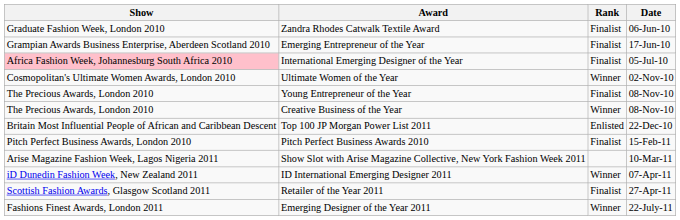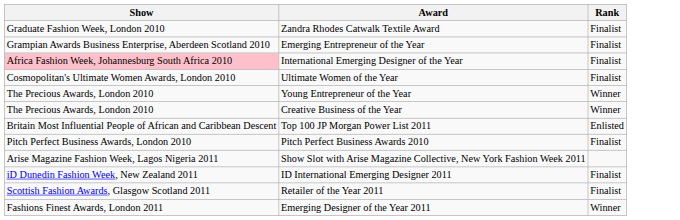 <table class="wikitable">
 <tr>
 <th>Show</th>
 <th>Award</th>
 <th>Rank</th>
-<th>Date</th>
 </tr>
 <tr>
 <td>Graduate Fashion Week, London 2010</td>
 <td>Zandra Rhodes Catwalk Textile Award</td>
 <td>Finalist</td>
-<td>06-Jun-10</td>
 </tr>
 <tr>
 <td>Grampian Awards Business Enterprise, Aberdeen Scotland 2010</td>
 <td>Emerging Entrepreneur of the Year</td>
 <td>Finalist</td>
-<td>17-Jun-10</td>
 </tr>
 <tr>
 <td style="background: pink;">Africa Fashion Week, Johannesburg South Africa 2010</td>
 <td>International Emerging Designer of the Year</td>
 <td>Finalist</td>
-<td>05-Jul-10</td>
 </tr>
 <tr>
 <td>Cosmopolitan's Ultimate Women Awards, London 2010</td>
 <td>Ultimate Women of the Year</td>
-<td>Winner</td>
-<td>02-Nov-10</td>
+<td>Finalist</td>
 </tr>
 <tr>
 <td>The Precious Awards, London 2010</td>
 <td>Young Entrepreneur of the Year</td>
-<td>Finalist</td>
-<td>08-Nov-10</td>
+<td>Winner</td>
 </tr>
 <tr>
 <td>The Precious Awards, London 2010</td>
 <td>Creative Business of the Year</td>
 <td>Winner</td>
-<td>08-Nov-10</td>
 </tr>
 <tr>
 <td>Britain Most Influential People of African and Caribbean Descent</td>
 <td>Top 100 JP Morgan Power List 2011</td>
 <td>Enlisted</td>
-<td>22-Dec-10</td>
 </tr>
 <tr>
 <td>Pitch Perfect Business Awards, London 2010</td>
 <td>Pitch Perfect Business Awards 2010</td>
 <td>Finalist</td>
-<td>15-Feb-11</td>
 </tr>
 <tr>
 <td>Arise Magazine Fashion Week, Lagos Nigeria 2011</td>
 <td>Show Slot with Arise Magazine Collective, New York Fashion Week 2011</td>
 <td></td>
-<td>10-Mar-11</td>
 </tr>
 <tr>
 <td><a href='#'>iD Dunedin Fashion Week</a>, New Zealand 2011</td>
 <td>ID International Emerging Designer 2011</td>
-<td>Winner</td>
-<td>07-Apr-11</td>
+<td>Finalist</td>
 </tr>
 <tr>
 <td><a href='#'>Scottish Fashion Awards</a>, Glasgow Scotland 2011</td>
 <td>Retailer of the Year 2011</td>
 <td>Finalist</td>
-<td>27-Apr-11</td>
 </tr>
 <tr>
 <td>Fashions Finest Awards, London 2011</td>
 <td>Emerging Designer of the Year 2011</td>
 <td>Winner</td>
-<td>22-July-11</td>
 </tr>
 </table>
